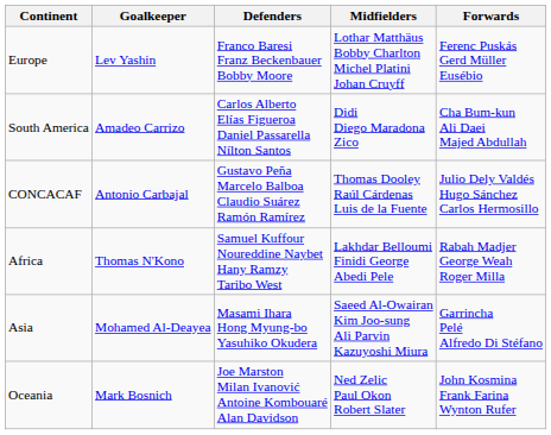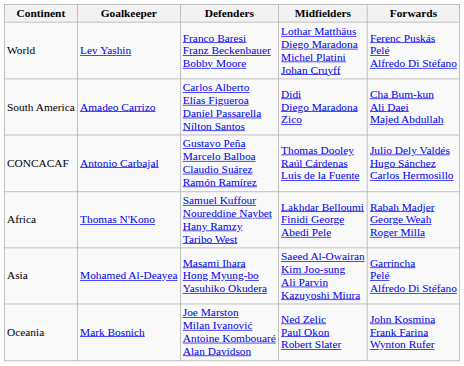 <table class="wikitable">
 <tr>
 <th>Continent</th>
 <th>Goalkeeper</th>
 <th>Defenders</th>
 <th>Midfielders</th>
 <th>Forwards</th>
 </tr>
 <tr>
-<td>Europe</td>
+<td>World</td>
 <td> <a href='#'>Lev Yashin</a></td>
 <td> <a href='#'>Franco Baresi</a><br> <a href='#'>Franz Beckenbauer</a><br> <a href='#'>Bobby Moore</a></td>
-<td> <a href='#'>Lothar Matthäus</a><br> <a href='#'>Bobby Charlton</a><br> <a href='#'>Michel Platini</a><br> <a href='#'>Johan Cruyff</a></td>
-<td> <a href='#'>Ferenc Puskás</a><br> <a href='#'>Gerd Müller</a><br> <a href='#'>Eusébio</a></td>
+<td> <a href='#'>Lothar Matthäus</a><br> <a href='#'>Diego Maradona</a><br> <a href='#'>Michel Platini</a><br> <a href='#'>Johan Cruyff</a></td>
+<td> <a href='#'>Ferenc Puskás</a><br> <a href='#'>Pelé</a><br> <a href='#'>Alfredo Di Stéfano</a></td>
 </tr>
 <tr>
 <td>South America</td>
 <td> <a href='#'>Amadeo Carrizo</a></td>
 <td> <a href='#'>Carlos Alberto</a><br> <a href='#'>Elías Figueroa</a><br> <a href='#'>Daniel Passarella</a><br> <a href='#'>Nílton Santos</a></td>
 <td> <a href='#'>Didi</a><br> <a href='#'>Diego Maradona</a><br> <a href='#'>Zico</a></td>
 <td> <a href='#'>Cha Bum-kun</a><br> <a href='#'>Ali Daei</a><br> <a href='#'>Majed Abdullah</a></td>
 </tr>
 <tr>
 <td>CONCACAF</td>
 <td> <a href='#'>Antonio Carbajal</a></td>
 <td> <a href='#'>Gustavo Peña</a><br> <a href='#'>Marcelo Balboa</a><br> <a href='#'>Claudio Suárez</a><br> <a href='#'>Ramón Ramírez</a></td>
 <td> <a href='#'>Thomas Dooley</a><br> <a href='#'>Raúl Cárdenas</a><br> <a href='#'>Luis de la Fuente</a></td>
 <td> <a href='#'>Julio Dely Valdés</a><br> <a href='#'>Hugo Sánchez</a><br> <a href='#'>Carlos Hermosillo</a></td>
 </tr>
 <tr>
 <td>Africa</td>
 <td> <a href='#'>Thomas N'Kono</a></td>
 <td> <a href='#'>Samuel Kuffour</a><br> <a href='#'>Noureddine Naybet</a><br> <a href='#'>Hany Ramzy</a><br> <a href='#'>Taribo West</a></td>
 <td> <a href='#'>Lakhdar Belloumi</a><br> <a href='#'>Finidi George</a><br> <a href='#'>Abedi Pele</a></td>
 <td> <a href='#'>Rabah Madjer</a><br> <a href='#'>George Weah</a><br> <a href='#'>Roger Milla</a></td>
 </tr>
 <tr>
 <td>Asia</td>
 <td> <a href='#'>Mohamed Al-Deayea</a></td>
 <td> <a href='#'>Masami Ihara</a><br> <a href='#'>Hong Myung-bo</a><br> <a href='#'>Yasuhiko Okudera</a></td>
 <td> <a href='#'>Saeed Al-Owairan</a><br> <a href='#'>Kim Joo-sung</a><br> <a href='#'>Ali Parvin</a><br> <a href='#'>Kazuyoshi Miura</a></td>
 <td> <a href='#'>Garrincha</a><br> <a href='#'>Pelé</a><br> <a href='#'>Alfredo Di Stéfano</a></td>
 </tr>
 <tr>
 <td>Oceania</td>
 <td> <a href='#'>Mark Bosnich</a></td>
 <td> <a href='#'>Joe Marston</a><br> <a href='#'>Milan Ivanović</a><br> <a href='#'>Antoine Kombouaré</a><br> <a href='#'>Alan Davidson</a></td>
 <td> <a href='#'>Ned Zelic</a><br> <a href='#'>Paul Okon</a><br> <a href='#'>Robert Slater</a></td>
 <td> <a href='#'>John Kosmina</a><br> <a href='#'>Frank Farina</a><br> <a href='#'>Wynton Rufer</a></td>
 </tr>
 </table>
